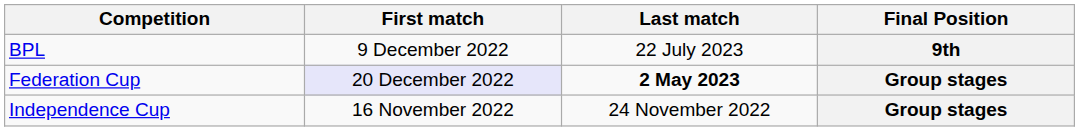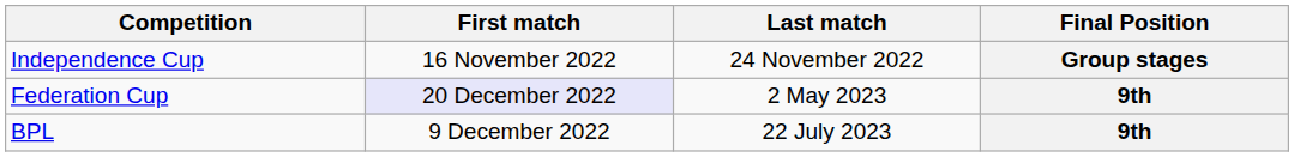 <table class="wikitable" style="text-align:center; width:900px; font-size="80%";">
 <tr>
 <th style="text-align:center; width:200px;">Competition</th>
 <th style="text-align:center; width:170px;">First match</th>
 <th style="text-align:center; width:170px;">Last match</th>
 <th style="text-align:center; width:170px;">Final Position</th>
 </tr>
 <tr>
+<td style="text-align:left;"><a href='#'>Independence Cup</a></td>
+<td>16 November 2022</td>
+<td>24 November 2022</td>
+<th>Group stages</th>
+</tr>
+<tr>
+<td style="text-align:left;"><a href='#'>Federation Cup</a></td>
+<td style="background: lavender;">20 December 2022</td>
+<td>2 May 2023</td>
+<th>9th</th>
+</tr>
+<tr>
 <td style="text-align:left;"><a href='#'>BPL</a></td>
 <td>9 December 2022</td>
 <td>22 July 2023</td>
 <th>9th</th>
 </tr>
-<tr>
-<td style="text-align:left;"><a href='#'>Federation Cup</a></td>
-<td style="background: lavender;">20 December 2022</td>
-<td><strong>2 May 2023</strong></td>
-<th>Group stages</th>
-</tr>
-<tr>
-<td style="text-align:left;"><a href='#'>Independence Cup</a></td>
-<td>16 November 2022</td>
-<td>24 November 2022</td>
-<th>Group stages</th>
-</tr>
 </table>
